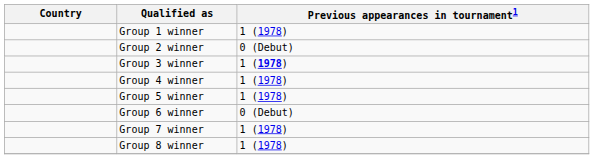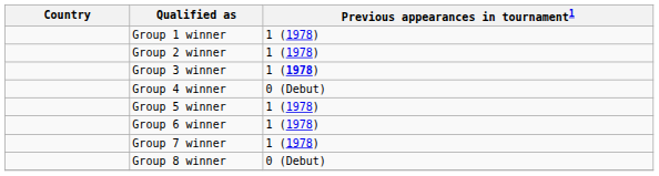 <table class="wikitable sortable">
 <tr>
 <th scope="col" width="140">Country</th>
 <th scope="col" width="150">Qualified as</th>
 <th scope="col" width="450">Previous appearances in tournament<sup><strong><a href='#'>1</a></strong></sup></th>
 </tr>
 <tr>
 <td></td>
 <td>Group 1 winner</td>
 <td>1 (<a href='#'>1978</a>)</td>
 </tr>
 <tr>
 <td></td>
 <td>Group 2 winner</td>
-<td>0 (Debut)</td>
+<td>1 (<a href='#'>1978</a>)</td>
 </tr>
 <tr>
 <td></td>
 <td>Group 3 winner</td>
 <td>1 (<strong><a href='#'>1978</a></strong>)</td>
 </tr>
 <tr>
 <td></td>
 <td>Group 4 winner</td>
-<td>1 (<a href='#'>1978</a>)</td>
+<td>0 (Debut)</td>
 </tr>
 <tr>
 <td></td>
 <td>Group 5 winner</td>
 <td>1 (<a href='#'>1978</a>)</td>
 </tr>
 <tr>
 <td></td>
 <td>Group 6 winner</td>
-<td>0 (Debut)</td>
+<td>1 (<a href='#'>1978</a>)</td>
 </tr>
 <tr>
 <td></td>
 <td>Group 7 winner</td>
 <td>1 (<a href='#'>1978</a>)</td>
 </tr>
 <tr>
 <td></td>
 <td>Group 8 winner</td>
-<td>1 (<a href='#'>1978</a>)</td>
+<td>0 (Debut)</td>
 </tr>
 <tr>
 </tr>
 </table>
